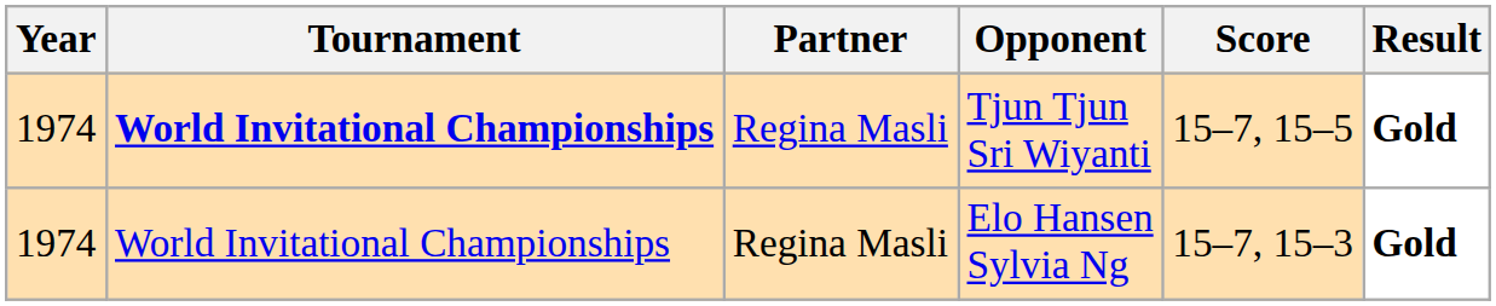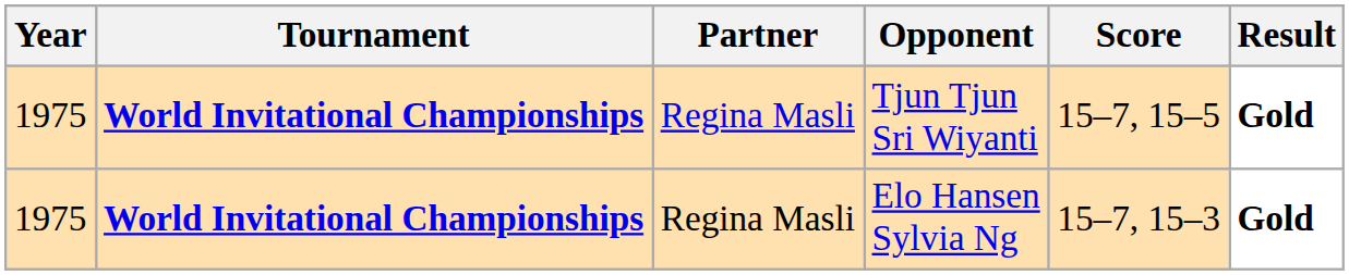 <table class="sortable wikitable" style="font-size: 90%;">
 <tr>
 <th>Year</th>
 <th>Tournament</th>
 <th>Partner</th>
 <th>Opponent</th>
 <th>Score</th>
 <th>Result</th>
 </tr>
 <tr style="background:#FFE0AF">
-<td align="center">1974</td>
+<td align="center">1975</td>
 <td align="left"><strong><a href='#'>World Invitational Championships</a></strong></td>
 <td align="left"> <a href='#'>Regina Masli</a></td>
 <td align="left"> <a href='#'>Tjun Tjun</a><br> <a href='#'>Sri Wiyanti</a></td>
 <td align="left">15–7, 15–5</td>
 <td style="text-align:left; background:white"> <strong>Gold</strong></td>
 </tr>
 <tr style="background:#FFE0AF">
-<td align="center">1974</td>
-<td align="left"><a href='#'>World Invitational Championships</a></td>
+<td align="center">1975</td>
+<td align="left"><strong><a href='#'>World Invitational Championships</a></strong></td>
 <td align="left"> Regina Masli</td>
 <td align="left"> <a href='#'>Elo Hansen</a><br> <a href='#'>Sylvia Ng</a></td>
 <td align="left">15–7, 15–3</td>
 <td style="text-align:left; background:white"> <strong>Gold</strong></td>
 </tr>
 </table>
